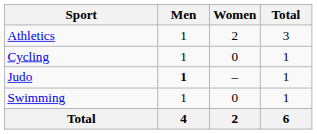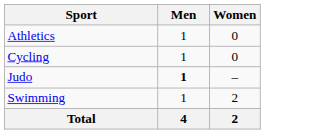 <table class="wikitable sortable" style="text-align:center;">
 <tr>
 <th width=180>Sport</th>
 <th width=55>Men</th>
 <th width=55>Women</th>
-<th width=55>Total</th>
 </tr>
 <tr>
 <td align=left><a href='#'>Athletics</a></td>
 <td>1</td>
-<td>2</td>
-<td>3</td>
+<td>0</td>
 </tr>
 <tr>
 <td align=left><a href='#'>Cycling</a></td>
 <td>1</td>
 <td>0</td>
-<td>1</td>
 </tr>
 <tr>
 <td align=left><a href='#'>Judo</a></td>
 <td><strong>1</strong></td>
 <td>–</td>
-<td>1</td>
 </tr>
 <tr>
 <td align=left><a href='#'>Swimming</a></td>
 <td>1</td>
-<td>0</td>
-<td>1</td>
+<td>2</td>
 </tr>
 <tr>
 <th>Total</th>
 <th>4</th>
 <th>2</th>
-<th>6</th>
 </tr>
 </table>
